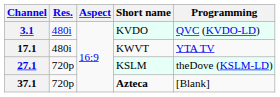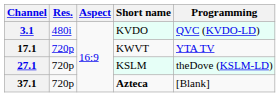 <table class="wikitable">
 <tr>
 <th><a href='#'>Channel</a></th>
 <th><a href='#'>Res.</a></th>
 <th><a href='#'>Aspect</a></th>
 <th>Short name</th>
 <th>Programming</th>
 </tr>
 <tr>
 <th scope = "row"><a href='#'>3.1</a></th>
 <td><a href='#'>480i</a></td>
 <td rowspan=4><a href='#'>16:9</a></td>
 <td style="background-color: #E6FFF7;">KVDO</td>
 <td style="background-color: #E6FFF7;"><a href='#'>QVC</a> (<a href='#'>KVDO-LD</a>)</td>
 </tr>
 <tr>
 <th scope = "row">17.1</th>
-<td>480i</td>
+<td><a href='#'>720p</a></td>
 <td>KWVT</td>
 <td><a href='#'>YTA TV</a></td>
 </tr>
 <tr>
 <th scope = "row"><a href='#'>27.1</a></th>
 <td>720p</td>
 <td style="background-color: #E6FFF7;">KSLM</td>
 <td style="background-color: #E6FFF7;">theDove (<a href='#'>KSLM-LD</a>)</td>
 </tr>
 <tr>
 <th scope = "row">37.1</th>
 <td>720p</td>
 <td><strong>Azteca</strong></td>
 <td>[Blank]</td>
 </tr>
 </table>
